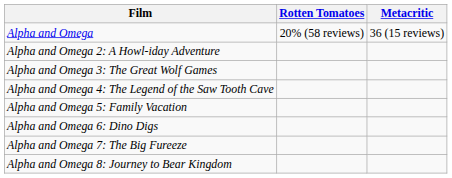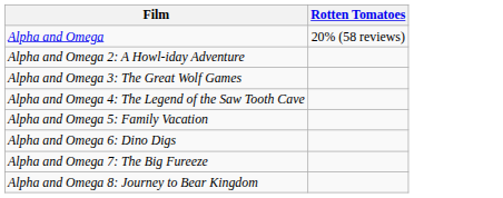 <table class="wikitable" style="text-align: center;">
 <tr>
 <th>Film</th>
 <th><a href='#'>Rotten Tomatoes</a></th>
-<th><a href='#'>Metacritic</a></th>
 </tr>
 <tr>
 <td style="text-align:left"><em><a href='#'>Alpha and Omega</a></em></td>
 <td>20% (58 reviews)</td>
-<td>36 (15 reviews)</td>
 </tr>
 <tr>
 <td style="text-align:left"><em>Alpha and Omega 2: A Howl-iday Adventure</em></td>
-<td></td>
 <td></td>
 </tr>
 <tr>
 <td style="text-align:left"><em>Alpha and Omega 3: The Great Wolf Games</em></td>
 <td></td>
-<td></td>
 </tr>
 <tr>
 <td style="text-align:left"><em>Alpha and Omega 4: The Legend of the Saw Tooth Cave</em></td>
-<td></td>
 <td></td>
 </tr>
 <tr>
 <td style="text-align:left"><em>Alpha and Omega 5: Family Vacation</em></td>
 <td></td>
-<td></td>
 </tr>
 <tr>
 <td style="text-align:left"><em>Alpha and Omega 6: Dino Digs</em></td>
-<td></td>
 <td></td>
 </tr>
 <tr>
 <td style="text-align:left"><em>Alpha and Omega 7: The Big Fureeze</em></td>
 <td></td>
-<td></td>
 </tr>
 <tr>
 <td style="text-align:left"><em>Alpha and Omega 8: Journey to Bear Kingdom</em></td>
 <td></td>
-<td></td>
 </tr>
 </table>
